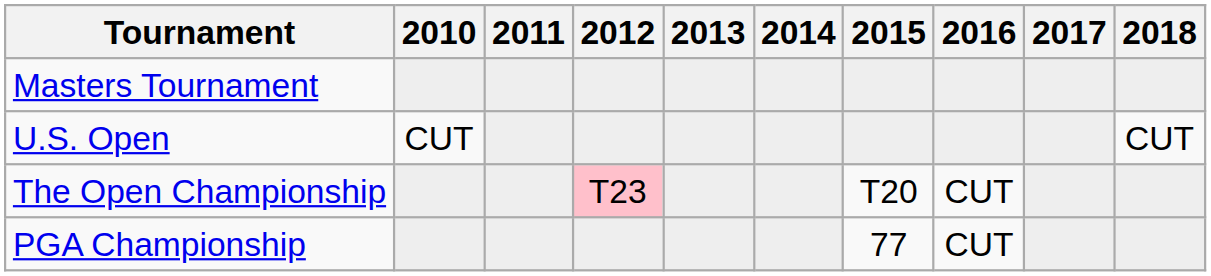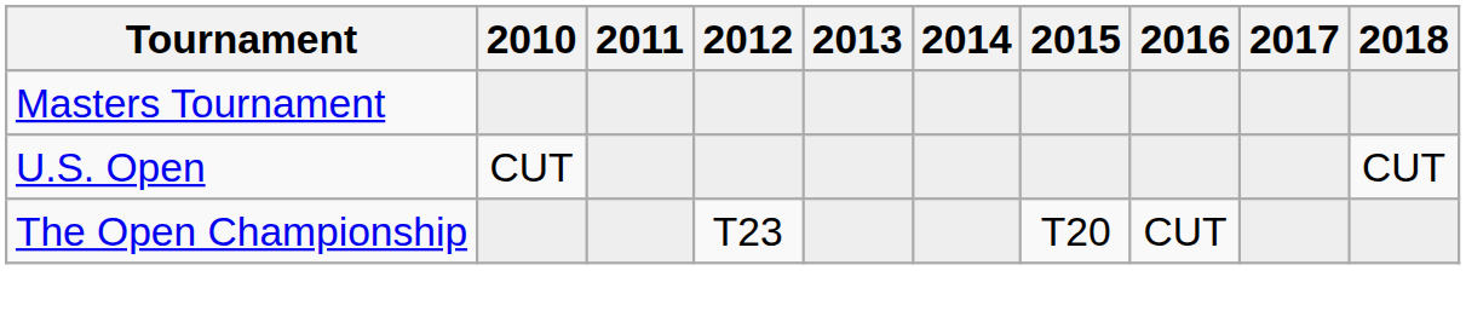 <table class="wikitable" style="font-size:95%;text-align:center;">
 <tr>
 <th>Tournament</th>
 <th>2010</th>
 <th>2011</th>
 <th>2012</th>
 <th>2013</th>
 <th>2014</th>
 <th>2015</th>
 <th>2016</th>
 <th>2017</th>
 <th>2018</th>
 </tr>
 <tr>
 <td align=left><a href='#'>Masters Tournament</a></td>
 <td style="background:#eeeeee;"></td>
 <td style="background:#eeeeee;"></td>
 <td style="background:#eeeeee;"></td>
 <td style="background:#eeeeee;"></td>
 <td style="background:#eeeeee;"></td>
 <td style="background:#eeeeee;"></td>
 <td style="background:#eeeeee;"></td>
 <td style="background:#eeeeee;"></td>
 <td style="background:#eeeeee;"></td>
 </tr>
 <tr>
 <td align=left><a href='#'>U.S. Open</a></td>
 <td>CUT</td>
 <td style="background:#eeeeee;"></td>
 <td style="background:#eeeeee;"></td>
 <td style="background:#eeeeee;"></td>
 <td style="background:#eeeeee;"></td>
 <td style="background:#eeeeee;"></td>
 <td style="background:#eeeeee;"></td>
 <td style="background:#eeeeee;"></td>
 <td>CUT</td>
 </tr>
 <tr>
 <td align=left><a href='#'>The Open Championship</a></td>
 <td style="background:#eeeeee;"></td>
 <td style="background:#eeeeee;"></td>
-<td style="background: pink;">T23</td>
+<td>T23</td>
 <td style="background:#eeeeee;"></td>
 <td style="background:#eeeeee;"></td>
 <td>T20</td>
 <td>CUT</td>
 <td style="background:#eeeeee;"></td>
 <td style="background:#eeeeee;"></td>
 </tr>
-<tr>
-<td align=left><a href='#'>PGA Championship</a></td>
-<td style="background:#eeeeee;"></td>
-<td style="background:#eeeeee;"></td>
-<td style="background:#eeeeee;"></td>
-<td style="background:#eeeeee;"></td>
-<td style="background:#eeeeee;"></td>
-<td>77</td>
-<td>CUT</td>
-<td style="background:#eeeeee;"></td>
-<td style="background:#eeeeee;"></td>
-</tr>
 </table>
